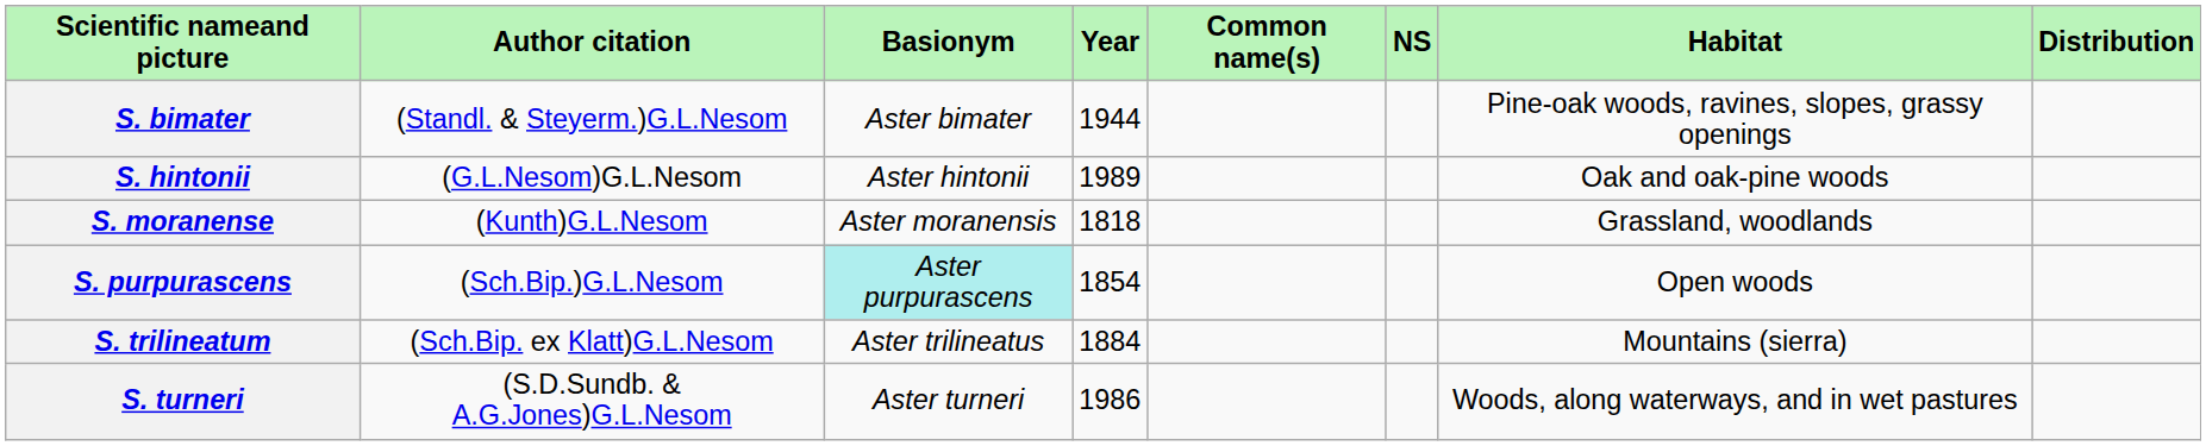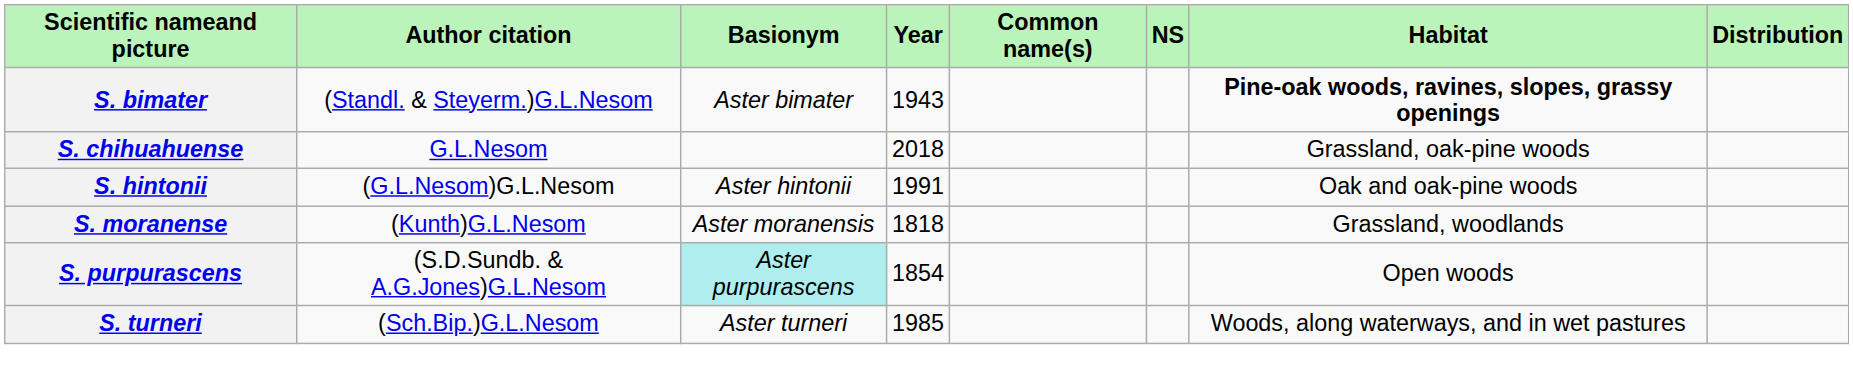 <table class="wikitable sortable mw-collapsible" style="width:100%;text-align:center;">
 <tr>
 <th scope="col" style="background-color:#baf4ba;">Scientific nameand picture</th>
 <th scope="col" style="background-color:#baf4ba;">Author citation</th>
 <th scope="col" style="background-color:#baf4ba;">Basionym</th>
 <th scope="col" style="background-color:#baf4ba;">Year</th>
 <th scope="col" style="background-color:#baf4ba;">Common name(s)</th>
 <th scope="col" style="background-color:#baf4ba;">NS</th>
 <th scope="col" class="unsortable" style="background-color:#baf4ba;">Habitat</th>
 <th scope="col" class="unsortable" style="background-color:#baf4ba;">Distribution</th>
 </tr>
 <tr>
 <th scope="row"><em><a href='#'>S. bimater</a></em></th>
 <td>(<a href='#'>Standl.</a> & <a href='#'>Steyerm.</a>)<a href='#'>G.L.Nesom</a></td>
 <td><em>Aster bimater</em></td>
-<td>1944</td>
+<td>1943</td>
 <td></td>
 <td></td>
-<td>Pine-oak woods, ravines, slopes, grassy openings</td>
+<td><strong>Pine-oak woods, ravines, slopes, grassy openings</strong></td>
+<td></td>
+</tr>
+<tr>
+<th scope="row"><em><a href='#'>S. chihuahuense</a></em></th>
+<td><a href='#'>G.L.Nesom</a></td>
+<td></td>
+<td>2018</td>
+<td></td>
+<td></td>
+<td>Grassland, oak-pine woods</td>
 <td></td>
 </tr>
 <tr>
 <th scope="row"><em><a href='#'>S. hintonii</a></em></th>
 <td>(<a href='#'>G.L.Nesom</a>)G.L.Nesom</td>
 <td><em>Aster hintonii</em></td>
-<td>1989</td>
+<td>1991</td>
 <td></td>
 <td></td>
 <td>Oak and oak-pine woods</td>
 <td></td>
 </tr>
 <tr>
 <th scope="row"><em><a href='#'>S. moranense</a></em></th>
 <td>(<a href='#'>Kunth</a>)<a href='#'>G.L.Nesom</a></td>
 <td><em>Aster moranensis</em></td>
 <td>1818</td>
 <td></td>
 <td></td>
 <td>Grassland, woodlands</td>
 <td></td>
 </tr>
 <tr>
 <th scope="row"><em><a href='#'>S. purpurascens</a></em></th>
-<td>(<a href='#'>Sch.Bip.</a>)<a href='#'>G.L.Nesom</a></td>
+<td>(S.D.Sundb. & <a href='#'>A.G.Jones</a>)<a href='#'>G.L.Nesom</a></td>
 <td style="background: paleturquoise;"><em>Aster purpurascens</em></td>
 <td>1854</td>
 <td></td>
 <td></td>
 <td>Open woods</td>
 <td></td>
 </tr>
 <tr>
-<th scope="row"><em><a href='#'>S. trilineatum</a></em></th>
-<td>(<a href='#'>Sch.Bip.</a> ex <a href='#'>Klatt</a>)<a href='#'>G.L.Nesom</a></td>
-<td><em>Aster trilineatus</em></td>
-<td>1884</td>
-<td></td>
-<td></td>
-<td>Mountains (sierra)</td>
-<td></td>
-</tr>
-<tr>
 <th scope="row"><em><a href='#'>S. turneri</a></em></th>
-<td>(S.D.Sundb. & <a href='#'>A.G.Jones</a>)<a href='#'>G.L.Nesom</a></td>
+<td>(<a href='#'>Sch.Bip.</a>)<a href='#'>G.L.Nesom</a></td>
 <td><em>Aster</em>  <em>turneri</em></td>
-<td>1986</td>
+<td>1985</td>
 <td></td>
 <td></td>
 <td>Woods, along waterways, and in wet pastures</td>
 <td></td>
 </tr>
 </table>
